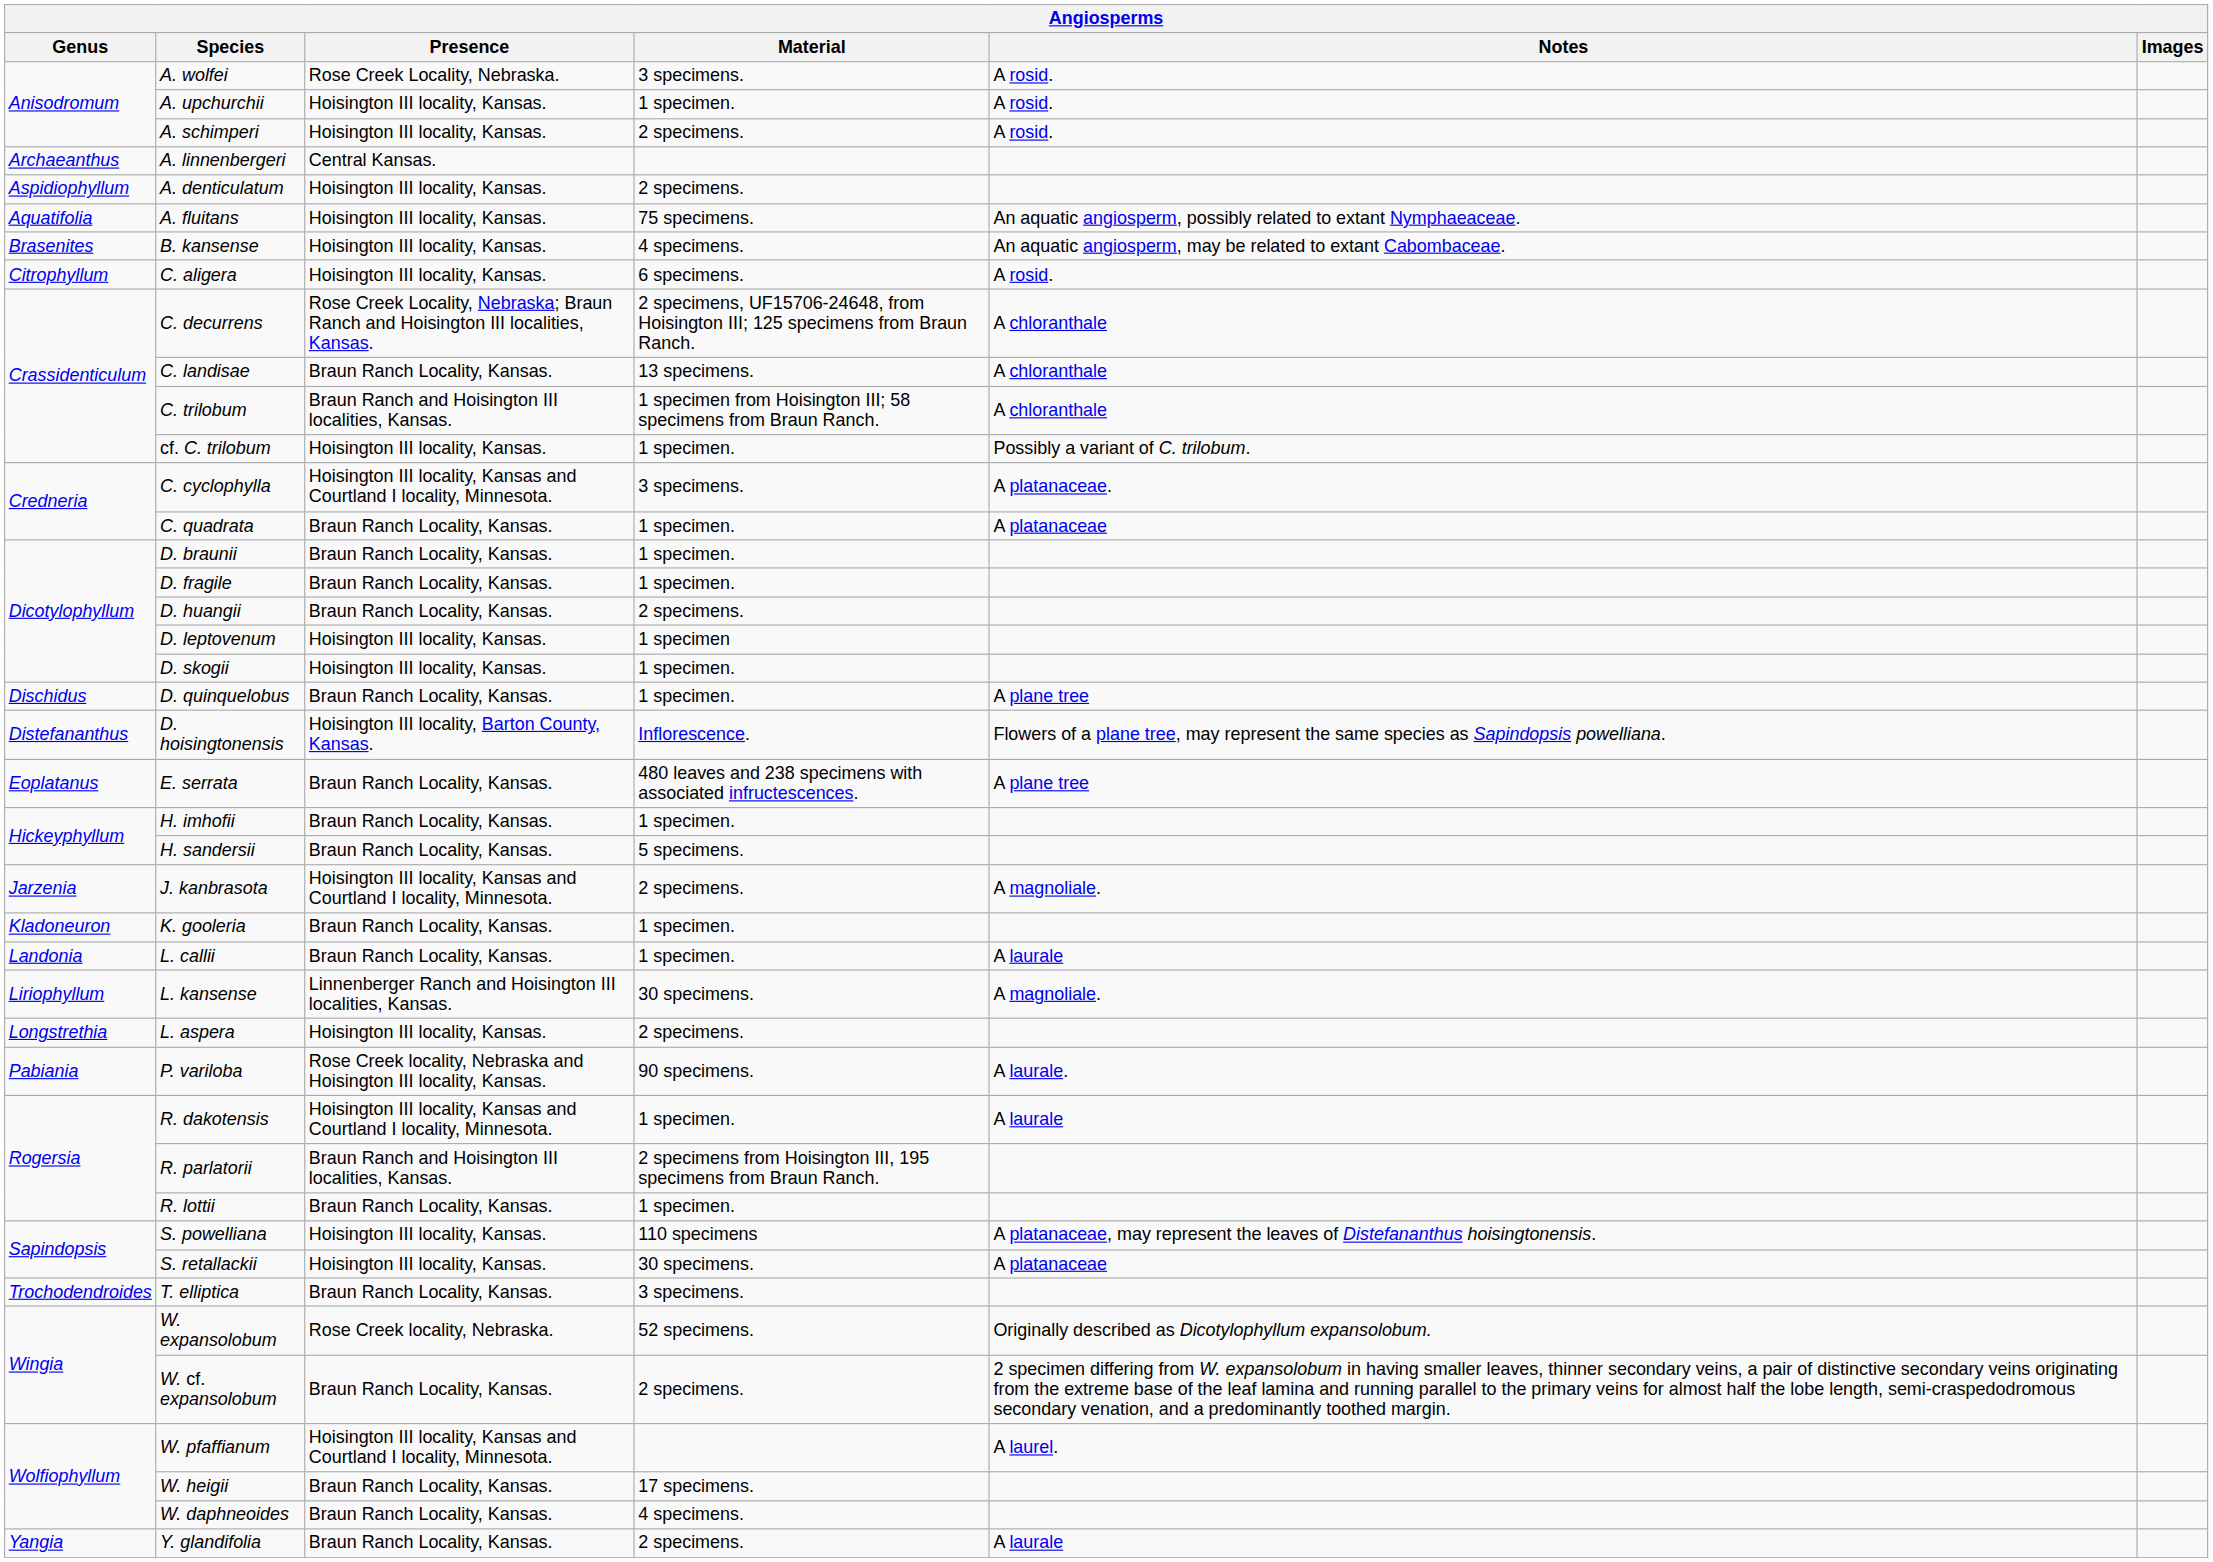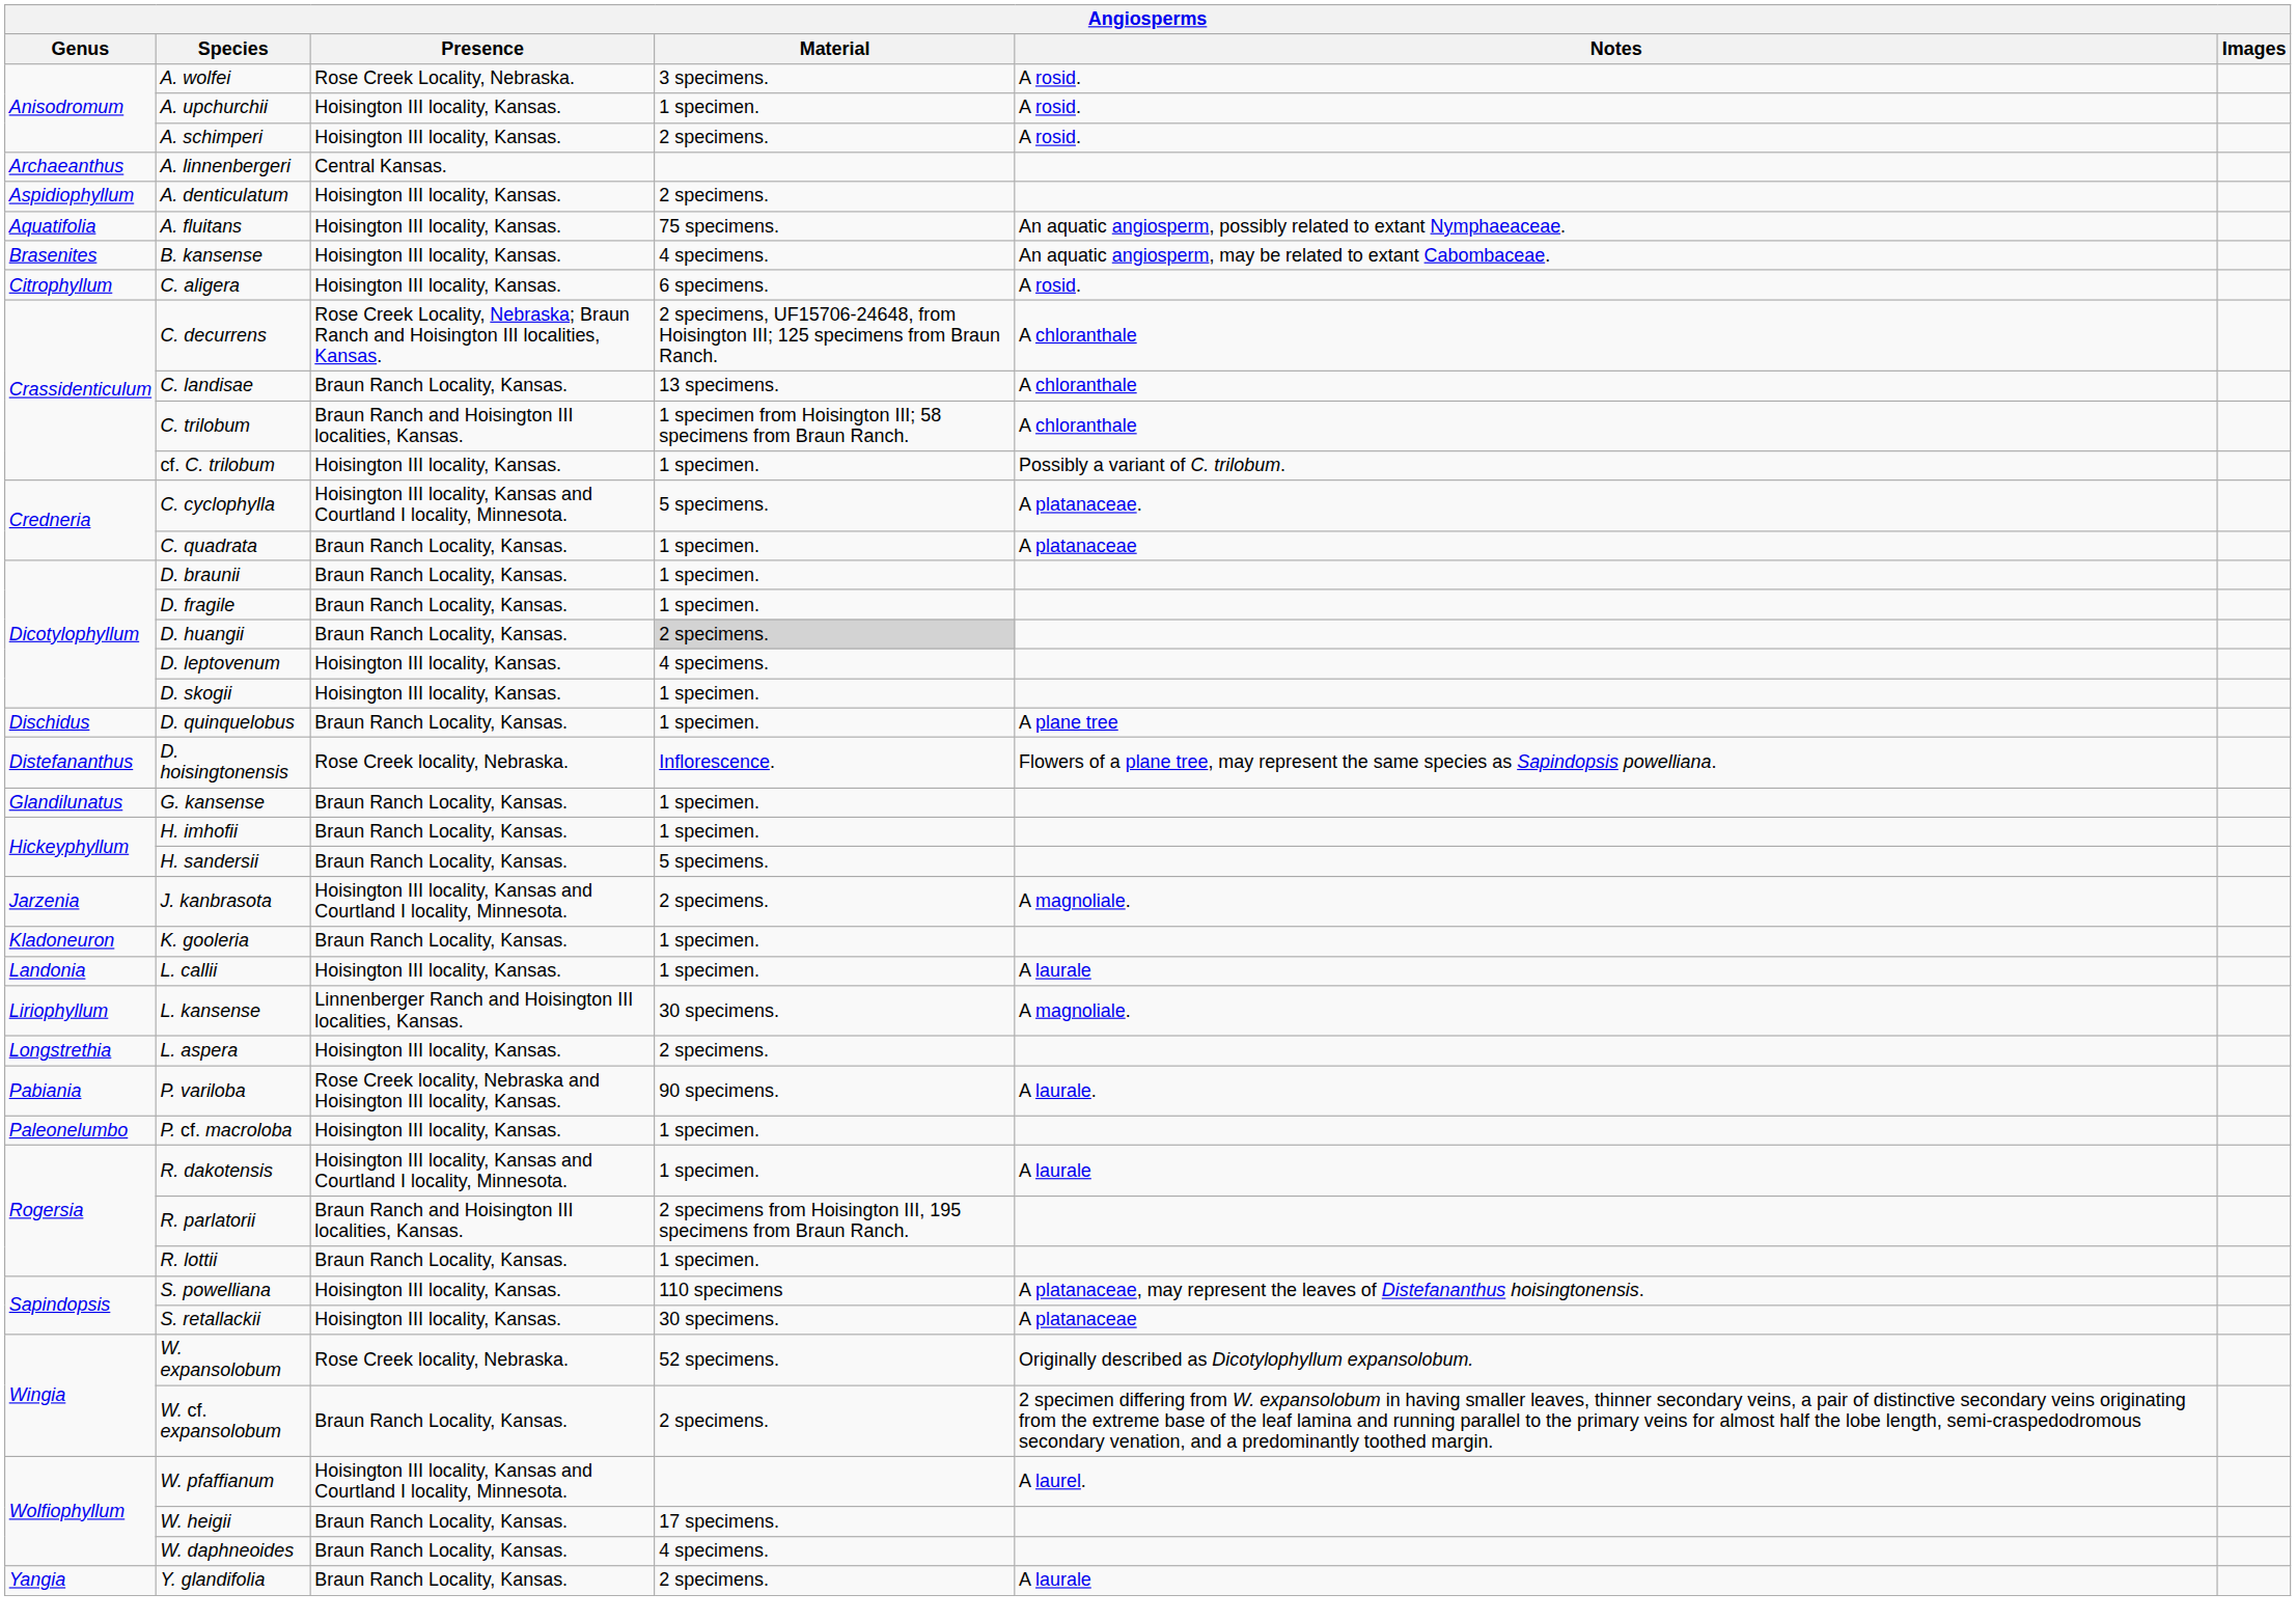 <table class="wikitable" align="center">
 <tr>
 <th colspan="6" align="center"><a href='#'>Angiosperms</a></th>
 </tr>
 <tr>
 <th>Genus</th>
 <th>Species</th>
 <th>Presence</th>
 <th><strong>Material</strong></th>
 <th>Notes</th>
 <th>Images</th>
 </tr>
 <tr>
 <td rowspan=3><em><a href='#'>Anisodromum</a></em></td>
 <td><em>A. wolfei</em></td>
 <td>Rose Creek Locality, Nebraska.</td>
 <td>3 specimens.</td>
 <td>A <a href='#'>rosid</a>.</td>
 <td></td>
 </tr>
 <tr>
 <td><em>A. upchurchii</em></td>
 <td>Hoisington III locality, Kansas.</td>
 <td>1 specimen.</td>
 <td>A <a href='#'>rosid</a>.</td>
 <td></td>
 </tr>
 <tr>
 <td><em>A. schimperi</em></td>
 <td>Hoisington III locality, Kansas.</td>
 <td>2 specimens.</td>
 <td>A <a href='#'>rosid</a>.</td>
 <td></td>
 </tr>
 <tr>
 <td><em><a href='#'>Archaeanthus</a></em></td>
 <td><em>A. linnenbergeri</em></td>
 <td>Central Kansas.</td>
 <td></td>
 <td></td>
 <td></td>
 </tr>
 <tr>
 <td><em><a href='#'>Aspidiophyllum</a></em></td>
 <td><em>A. denticulatum</em></td>
 <td>Hoisington III locality, Kansas.</td>
 <td>2 specimens.</td>
 <td></td>
 <td></td>
 </tr>
 <tr>
 <td><em><a href='#'>Aquatifolia</a></em></td>
 <td><em>A. fluitans</em></td>
 <td>Hoisington III locality, Kansas.</td>
 <td>75 specimens.</td>
 <td>An aquatic <a href='#'>angiosperm</a>, possibly related to extant <a href='#'>Nymphaeaceae</a>.</td>
 <td></td>
 </tr>
 <tr>
 <td><em><a href='#'>Brasenites</a></em></td>
 <td><em>B. kansense</em></td>
 <td>Hoisington III locality, Kansas.</td>
 <td>4 specimens.</td>
 <td>An aquatic <a href='#'>angiosperm</a>, may be related to extant <a href='#'>Cabombaceae</a>.</td>
 <td></td>
 </tr>
 <tr>
 <td><em><a href='#'>Citrophyllum</a></em></td>
 <td><em>C. aligera</em></td>
 <td>Hoisington III locality, Kansas.</td>
 <td>6 specimens.</td>
 <td>A <a href='#'>rosid</a>.</td>
 <td></td>
 </tr>
 <tr>
 <td rowspan="4"><em><a href='#'>Crassidenticulum</a></em></td>
 <td><em>C. decurrens</em></td>
 <td Rose Creek locality, Nebraska; Braun Ranch and Hoisington III localities, Kansas.>Rose Creek Locality, <a href='#'>Nebraska</a>; Braun Ranch and Hoisington III localities, <a href='#'>Kansas</a>.</td>
 <td>2 specimens, UF15706-24648, from Hoisington III; 125 specimens from Braun Ranch.</td>
 <td>A <a href='#'>chloranthale</a></td>
 <td></td>
 </tr>
 <tr>
 <td><em>C. landisae</em></td>
 <td>Braun Ranch Locality, Kansas.</td>
 <td>13 specimens.</td>
 <td>A <a href='#'>chloranthale</a></td>
 <td></td>
 </tr>
 <tr>
 <td><em>C. trilobum</em></td>
 <td>Braun Ranch and Hoisington III localities, Kansas.</td>
 <td>1 specimen from Hoisington III; 58 specimens from Braun Ranch.</td>
 <td>A <a href='#'>chloranthale</a></td>
 <td></td>
 </tr>
 <tr>
 <td>cf. <em>C. trilobum</em></td>
 <td>Hoisington III locality, Kansas.</td>
 <td>1 specimen.</td>
 <td>Possibly a variant of <em>C. trilobum</em>.</td>
 <td></td>
 </tr>
 <tr>
 <td rowspan=2><em><a href='#'>Credneria</a></em></td>
 <td><em>C. cyclophylla</em></td>
 <td>Hoisington III locality, Kansas and Courtland I locality, Minnesota.</td>
-<td>3 specimens.</td>
+<td>5 specimens.</td>
 <td>A <a href='#'>platanaceae</a>.</td>
 <td></td>
 </tr>
 <tr>
 <td><em>C. quadrata</em></td>
 <td>Braun Ranch Locality, Kansas.</td>
 <td>1 specimen.</td>
 <td>A <a href='#'>platanaceae</a></td>
 <td></td>
 </tr>
 <tr>
 <td rowspan=5><em><a href='#'>Dicotylophyllum</a></em></td>
 <td><em>D. braunii</em></td>
 <td>Braun Ranch Locality, Kansas.</td>
 <td>1 specimen.</td>
 <td></td>
 <td></td>
 </tr>
 <tr>
 <td><em>D. fragile</em></td>
 <td>Braun Ranch Locality, Kansas.</td>
 <td>1 specimen.</td>
 <td></td>
 <td></td>
 </tr>
 <tr>
 <td><em>D. huangii</em></td>
 <td>Braun Ranch Locality, Kansas.</td>
-<td>2 specimens.</td>
+<td style="background: lightgrey;">2 specimens.</td>
 <td></td>
 <td></td>
 </tr>
 <tr>
 <td><em>D. leptovenum</em></td>
 <td>Hoisington III locality, Kansas.</td>
-<td>1 specimen</td>
+<td>4 specimens.</td>
 <td></td>
 <td></td>
 </tr>
 <tr>
 <td><em>D. skogii</em></td>
 <td>Hoisington III locality, Kansas.</td>
 <td>1 specimen.</td>
 <td></td>
 <td></td>
 </tr>
 <tr>
 <td><em><a href='#'>Dischidus</a></em></td>
 <td><em>D. quinquelobus</em></td>
 <td>Braun Ranch Locality, Kansas.</td>
 <td>1 specimen.</td>
 <td>A <a href='#'>plane tree</a></td>
 <td></td>
 </tr>
 <tr>
 <td><em><a href='#'>Distefananthus</a></em></td>
 <td><em>D. hoisingtonensis</em></td>
-<td>Hoisington III locality, <a href='#'>Barton County, Kansas</a>.</td>
+<td>Rose Creek locality, Nebraska.</td>
 <td><a href='#'>Inflorescence</a>.</td>
 <td>Flowers of a <a href='#'>plane tree</a>, may represent the same species as <em><a href='#'>Sapindopsis</a> powelliana</em>.</td>
 <td></td>
 </tr>
 <tr>
-<td><em><a href='#'>Eoplatanus</a></em></td>
-<td><em>E. serrata</em></td>
+<td><em><a href='#'>Glandilunatus</a></em></td>
+<td><em>G. kansense</em></td>
 <td>Braun Ranch Locality, Kansas.</td>
-<td>480 leaves and 238 specimens with associated <a href='#'>infructescences</a>.</td>
-<td>A <a href='#'>plane tree</a></td>
+<td>1 specimen.</td>
+<td></td>
 <td></td>
 </tr>
 <tr>
 <td rowspan="2"><em><a href='#'>Hickeyphyllum</a></em></td>
 <td><em>H. imhofii</em></td>
 <td>Braun Ranch Locality, Kansas.</td>
 <td>1 specimen.</td>
 <td></td>
 <td></td>
 </tr>
 <tr>
 <td><em>H. sandersii</em></td>
 <td>Braun Ranch Locality, Kansas.</td>
 <td>5 specimens.</td>
 <td></td>
 <td></td>
 </tr>
 <tr>
 <td><em><a href='#'>Jarzenia</a></em></td>
 <td><em>J. kanbrasota</em></td>
 <td>Hoisington III locality, Kansas and Courtland I locality, Minnesota.</td>
 <td>2 specimens.</td>
 <td>A <a href='#'>magnoliale</a>.</td>
 <td></td>
 </tr>
 <tr>
 <td><em><a href='#'>Kladoneuron</a></em></td>
 <td><em>K. gooleria</em></td>
 <td>Braun Ranch Locality, Kansas.</td>
 <td>1 specimen.</td>
 <td></td>
 <td></td>
 </tr>
 <tr>
 <td><em><a href='#'>Landonia</a></em></td>
 <td><em>L. callii</em></td>
-<td>Braun Ranch Locality, Kansas.</td>
+<td>Hoisington III locality, Kansas.</td>
 <td>1 specimen.</td>
 <td>A <a href='#'>laurale</a></td>
 <td></td>
 </tr>
 <tr>
 <td><em><a href='#'>Liriophyllum</a></em></td>
 <td><em>L. kansense</em></td>
 <td>Linnenberger Ranch and Hoisington III localities, Kansas.</td>
 <td>30 specimens.</td>
 <td>A <a href='#'>magnoliale</a>.</td>
 <td></td>
 </tr>
 <tr>
 <td><em><a href='#'>Longstrethia</a></em></td>
 <td><em>L. aspera</em></td>
 <td>Hoisington III locality, Kansas.</td>
 <td>2 specimens.</td>
 <td></td>
 <td></td>
 </tr>
 <tr>
 <td><em><a href='#'>Pabiania</a></em></td>
 <td><em>P. variloba</em></td>
 <td>Rose Creek locality, Nebraska and Hoisington III locality, Kansas.</td>
 <td>90 specimens.</td>
 <td>A <a href='#'>laurale</a>.</td>
+<td></td>
+</tr>
+<tr>
+<td><em><a href='#'>Paleonelumbo</a></em></td>
+<td><em>P.</em> cf. <em>macroloba</em></td>
+<td>Hoisington III locality, Kansas.</td>
+<td>1 specimen.</td>
+<td></td>
 <td></td>
 </tr>
 <tr>
 <td rowspan="3"><em><a href='#'>Rogersia</a></em></td>
 <td><em>R. dakotensis</em></td>
 <td>Hoisington III locality, Kansas and Courtland I locality, Minnesota.</td>
 <td>1 specimen.</td>
 <td>A <a href='#'>laurale</a></td>
 <td></td>
 </tr>
 <tr>
 <td><em>R. parlatorii</em></td>
 <td>Braun Ranch and Hoisington III localities, Kansas.</td>
 <td>2 specimens from Hoisington III, 195 specimens from Braun Ranch.</td>
 <td></td>
 <td></td>
 </tr>
 <tr>
 <td><em>R. lottii</em></td>
 <td>Braun Ranch Locality, Kansas.</td>
 <td>1 specimen.</td>
 <td></td>
 <td></td>
 </tr>
 <tr>
 <td rowspan=2><em><a href='#'>Sapindopsis</a></em></td>
 <td><em>S. powelliana</em></td>
 <td>Hoisington III locality, Kansas.</td>
 <td>110 specimens </td>
 <td>A <a href='#'>platanaceae</a>, may represent the leaves of <em><a href='#'>Distefananthus</a> hoisingtonensis</em>.</td>
 <td></td>
 </tr>
 <tr>
 <td><em>S. retallackii</em></td>
 <td>Hoisington III locality, Kansas.</td>
 <td>30 specimens.</td>
 <td>A <a href='#'>platanaceae</a></td>
-<td></td>
-</tr>
-<tr>
-<td><em><a href='#'>Trochodendroides</a></em></td>
-<td><em>T. elliptica</em></td>
-<td>Braun Ranch Locality, Kansas.</td>
-<td>3 specimens.</td>
-<td></td>
 <td></td>
 </tr>
 <tr>
 <td rowspan=2><em><a href='#'>Wingia</a></em></td>
 <td><em>W. expansolobum</em></td>
 <td>Rose Creek locality, Nebraska.</td>
 <td>52 specimens.</td>
 <td>Originally described as <em>Dicotylophyllum  expansolobum.</em></td>
 <td></td>
 </tr>
 <tr>
 <td><em>W.</em> cf. <em>expansolobum</em></td>
 <td>Braun Ranch Locality, Kansas.</td>
 <td>2 specimens.</td>
 <td>2 specimen differing from <em>W. expansolobum</em> in having smaller leaves, thinner secondary veins, a pair of distinctive secondary veins originating from the extreme base of the leaf lamina and running parallel to the primary veins for almost half the lobe length, semi-craspedodromous secondary venation, and a predominantly toothed margin.</td>
 <td></td>
 </tr>
 <tr>
 <td rowspan=3><em><a href='#'>Wolfiophyllum</a></em></td>
 <td><em>W. pfaffianum</em></td>
 <td>Hoisington III locality, Kansas and Courtland I locality, Minnesota.</td>
 <td></td>
 <td>A <a href='#'>laurel</a>.</td>
 <td></td>
 </tr>
 <tr>
 <td><em>W. heigii</em></td>
 <td>Braun Ranch Locality, Kansas.</td>
 <td>17 specimens.</td>
 <td></td>
 <td></td>
 </tr>
 <tr>
 <td><em>W. daphneoides</em></td>
 <td>Braun Ranch Locality, Kansas.</td>
 <td>4 specimens.</td>
 <td></td>
 <td></td>
 </tr>
 <tr>
 <td><em><a href='#'>Yangia</a></em></td>
 <td><em>Y. glandifolia</em></td>
 <td>Braun Ranch Locality, Kansas.</td>
 <td>2 specimens.</td>
 <td>A <a href='#'>laurale</a></td>
 <td></td>
 </tr>
 <tr>
 </tr>
 </table>
